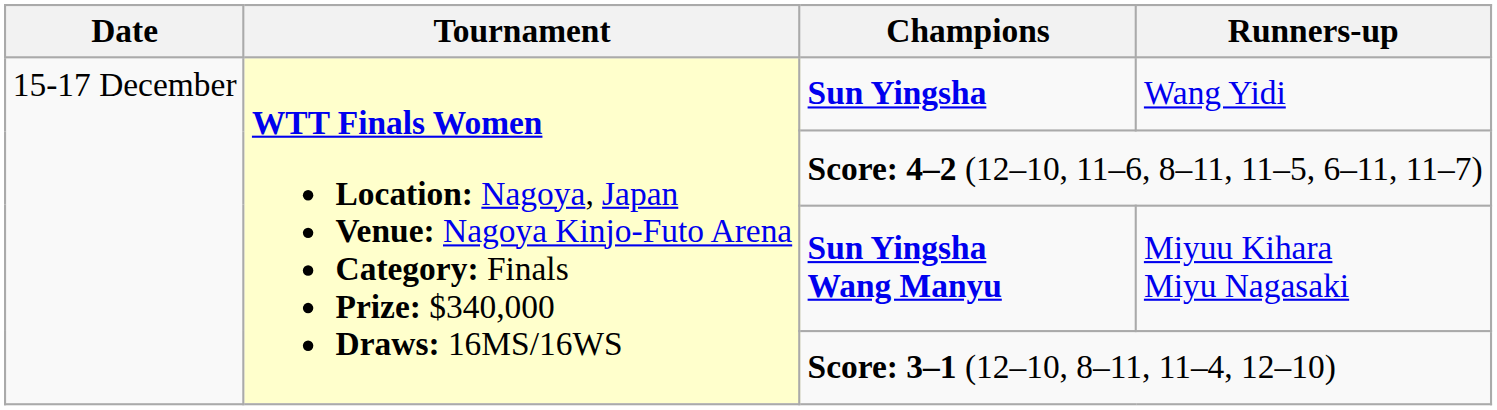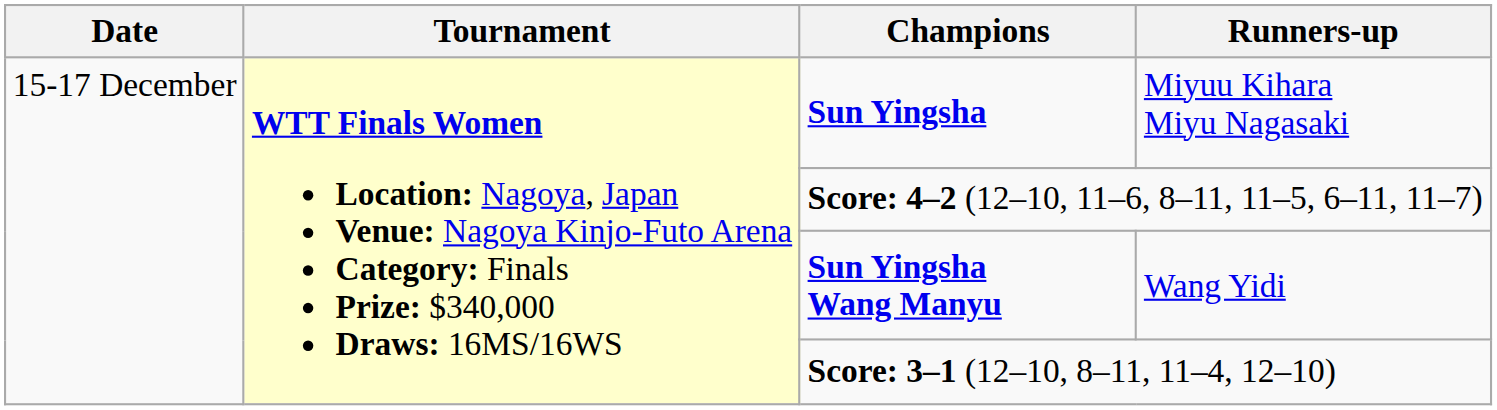 <table class="wikitable">
 <tr>
 <th scope=col>Date</th>
 <th scope=col>Tournament</th>
 <th scope=col>Champions</th>
 <th scope=col>Runners-up</th>
 </tr>
 <tr valign=top>
 <td rowspan=4>15-17 December</td>
 <td style="background:#ffc;" rowspan="4"><br><strong><a href='#'>WTT Finals Women</a></strong><ul><li><strong>Location:</strong> <a href='#'>Nagoya</a>, <a href='#'>Japan</a></li><li><strong>Venue:</strong> <a href='#'>Nagoya Kinjo-Futo Arena</a></li><li><strong>Category:</strong> Finals</li><li><strong>Prize:</strong> $340,000</li><li><strong>Draws:</strong> 16MS/16WS</li></ul></td>
 <td valign=middle><strong> <a href='#'>Sun Yingsha</a></strong></td>
-<td valign=middle> <a href='#'>Wang Yidi</a></td>
+<td> <a href='#'>Miyuu Kihara</a><br> <a href='#'>Miyu Nagasaki</a></td>
 </tr>
 <tr>
 <td colspan=2><strong>Score: 4–2</strong> (12–10, 11–6, 8–11, 11–5, 6–11, 11–7)</td>
 </tr>
 <tr valign=middle>
 <td><strong> <a href='#'>Sun Yingsha</a><br> <a href='#'>Wang Manyu</a></strong></td>
-<td> <a href='#'>Miyuu Kihara</a><br> <a href='#'>Miyu Nagasaki</a></td>
+<td valign=middle> <a href='#'>Wang Yidi</a></td>
 </tr>
 <tr>
 <td colspan=2><strong>Score: 3–1</strong> (12–10, 8–11, 11–4, 12–10)</td>
 </tr>
 </table>
